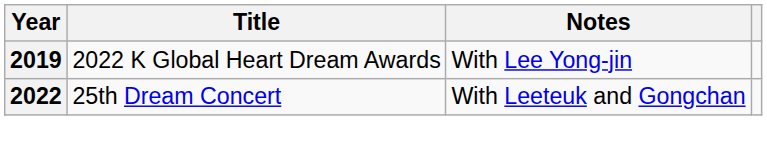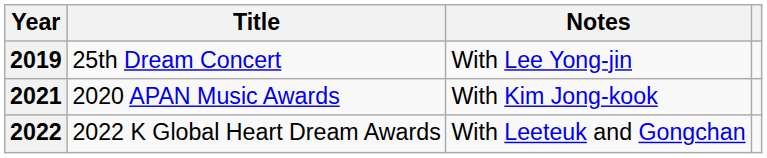 <table class="wikitable plainrowheaders">
 <tr>
 <th scope="col">Year</th>
 <th scope="col">Title</th>
 <th scope="col">Notes</th>
 <th scope="col" class="unsortable"></th>
 </tr>
 <tr>
 <th scope="row">2019</th>
-<td>2022 K Global Heart Dream Awards</td>
+<td>25th <a href='#'>Dream Concert</a></td>
 <td>With <a href='#'>Lee Yong-jin</a></td>
 <td style="text-align:center"></td>
 </tr>
 <tr>
+<th scope="row">2021</th>
+<td>2020 <a href='#'>APAN Music Awards</a></td>
+<td>With <a href='#'>Kim Jong-kook</a></td>
+<td style="text-align:center"></td>
+</tr>
+<tr>
 <th scope="row">2022</th>
-<td>25th <a href='#'>Dream Concert</a></td>
+<td>2022 K Global Heart Dream Awards</td>
 <td>With <a href='#'>Leeteuk</a> and <a href='#'>Gongchan</a></td>
 <td style="text-align:center"></td>
 </tr>
 </table>
